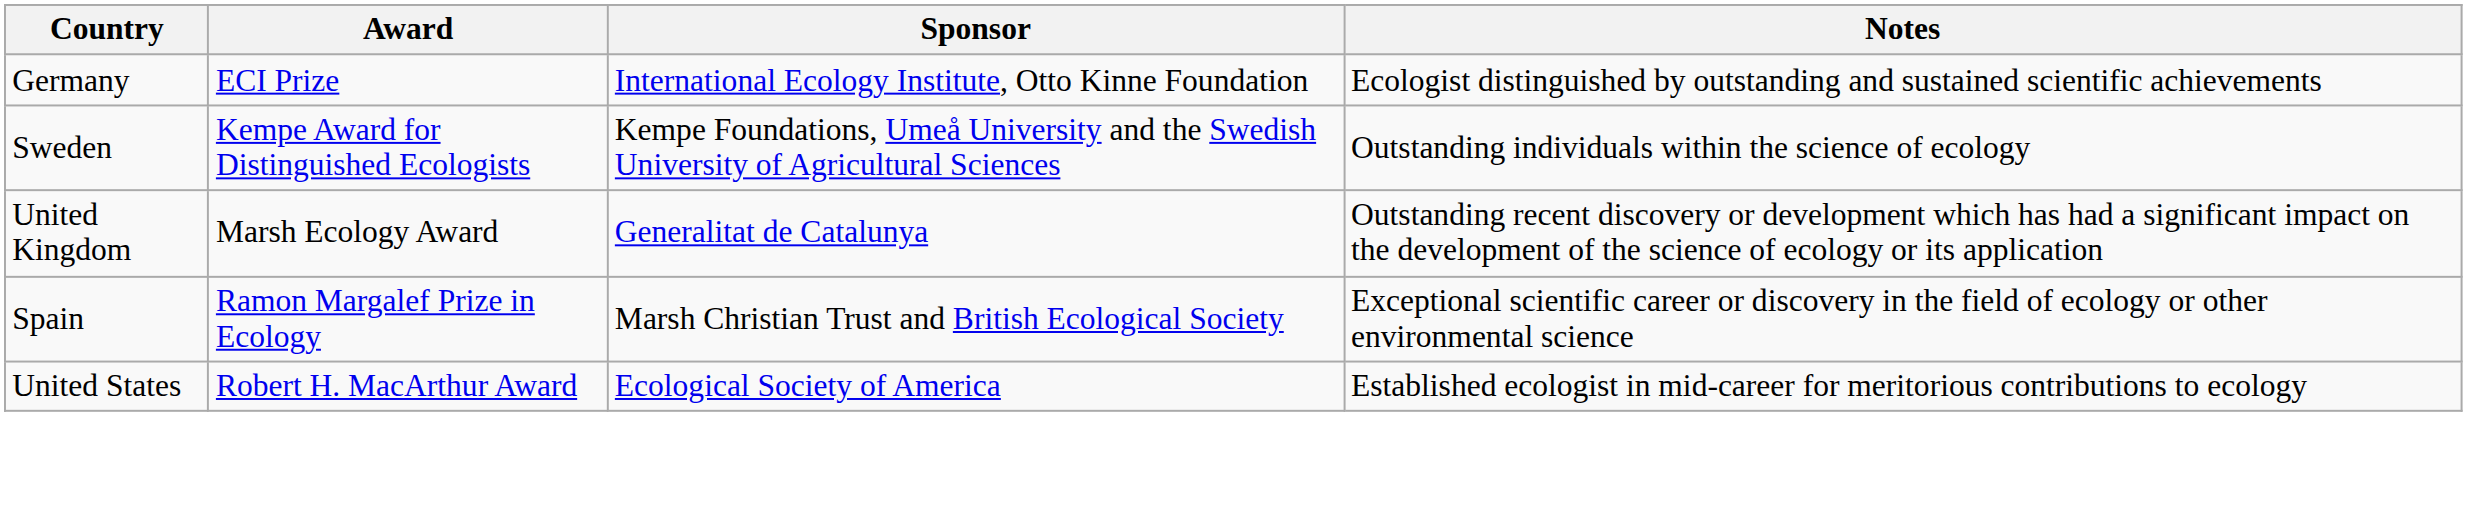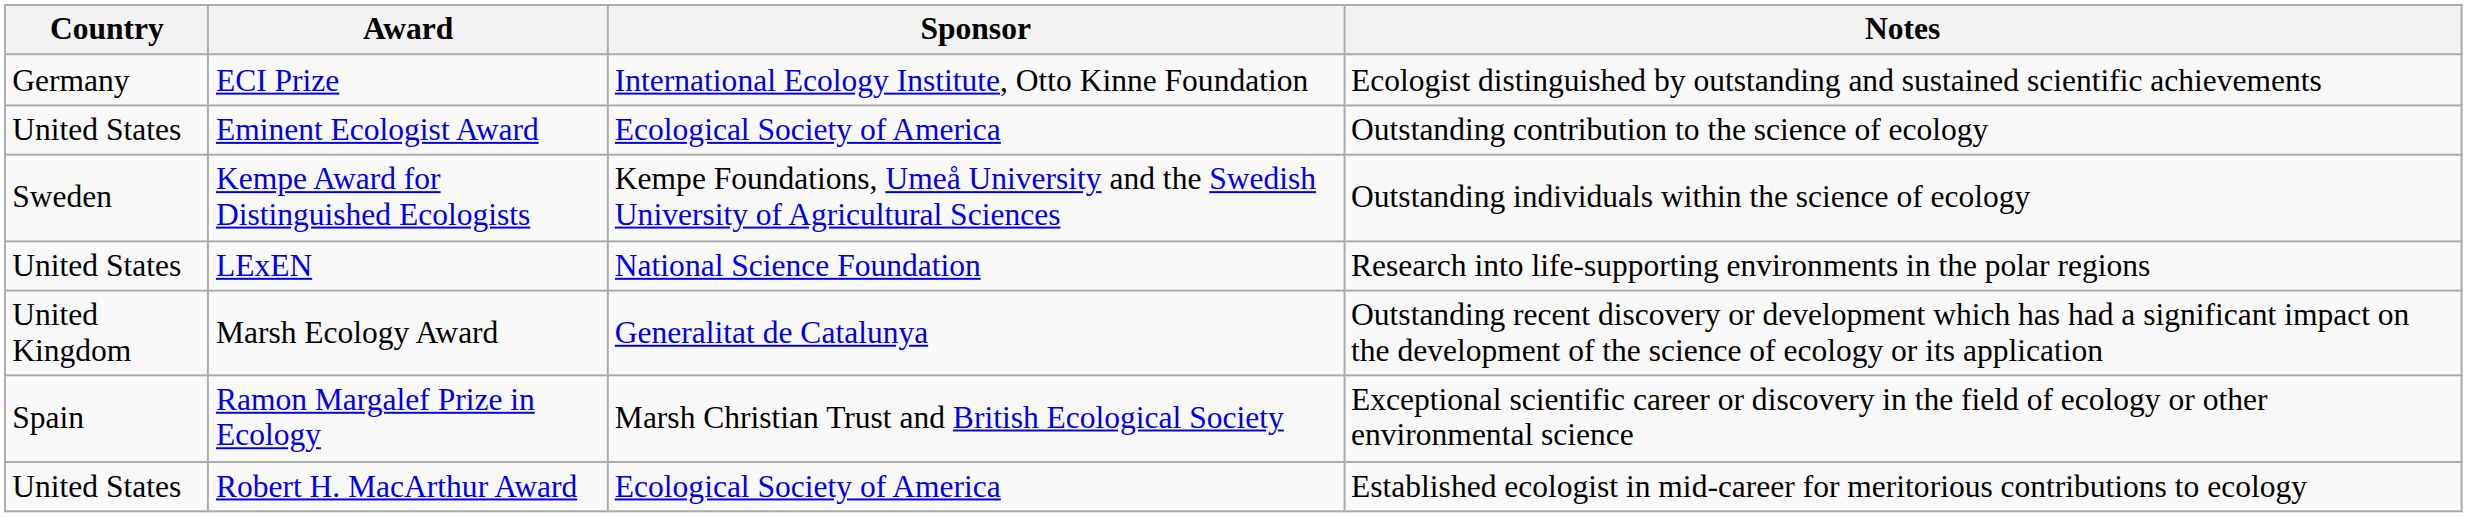 <table Class="wikitable sortable">
 <tr>
 <th style="width:6em;">Country</th>
 <th>Award</th>
 <th>Sponsor</th>
 <th>Notes</th>
 </tr>
 <tr>
 <td>Germany</td>
 <td><a href='#'>ECI Prize</a></td>
 <td><a href='#'>International Ecology Institute</a>, Otto Kinne Foundation</td>
 <td>Ecologist distinguished by outstanding and sustained scientific achievements</td>
 </tr>
 <tr>
+<td>United States</td>
+<td><a href='#'>Eminent Ecologist Award</a></td>
+<td><a href='#'>Ecological Society of America</a></td>
+<td>Outstanding contribution to the science of ecology</td>
+</tr>
+<tr>
 <td>Sweden</td>
 <td><a href='#'>Kempe Award for Distinguished Ecologists</a></td>
 <td>Kempe Foundations, <a href='#'>Umeå University</a> and the <a href='#'>Swedish University of Agricultural Sciences</a></td>
 <td>Outstanding individuals within the science of ecology</td>
+</tr>
+<tr>
+<td>United States</td>
+<td><a href='#'>LExEN</a></td>
+<td><a href='#'>National Science Foundation</a></td>
+<td>Research into life-supporting environments in the polar regions</td>
 </tr>
 <tr>
 <td>United Kingdom</td>
 <td>Marsh Ecology Award</td>
 <td><a href='#'>Generalitat de Catalunya</a></td>
 <td>Outstanding recent discovery or development which has had a significant impact on the development of the science of ecology or its application</td>
 </tr>
 <tr>
 <td>Spain</td>
 <td><a href='#'>Ramon Margalef Prize in Ecology</a></td>
 <td>Marsh Christian Trust and <a href='#'>British Ecological Society</a></td>
 <td>Exceptional scientific career or discovery in the field of ecology or other environmental science</td>
 </tr>
 <tr>
 <td>United States</td>
 <td><a href='#'>Robert H. MacArthur Award</a></td>
 <td><a href='#'>Ecological Society of America</a></td>
 <td>Established ecologist in mid-career for meritorious contributions to ecology</td>
 </tr>
 </table>
